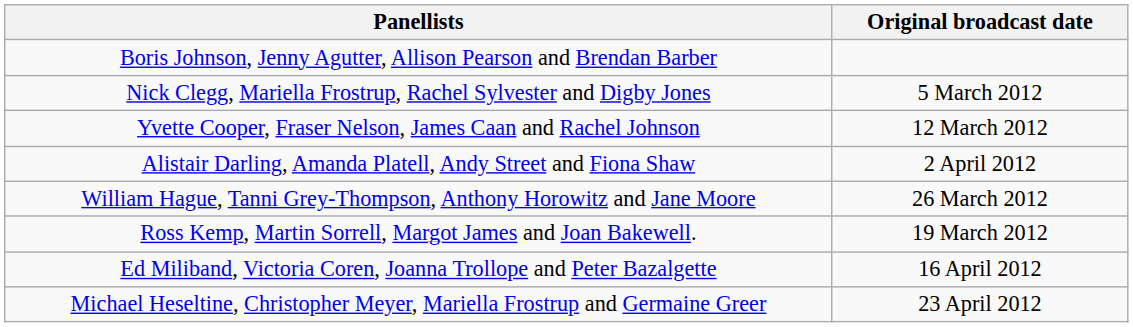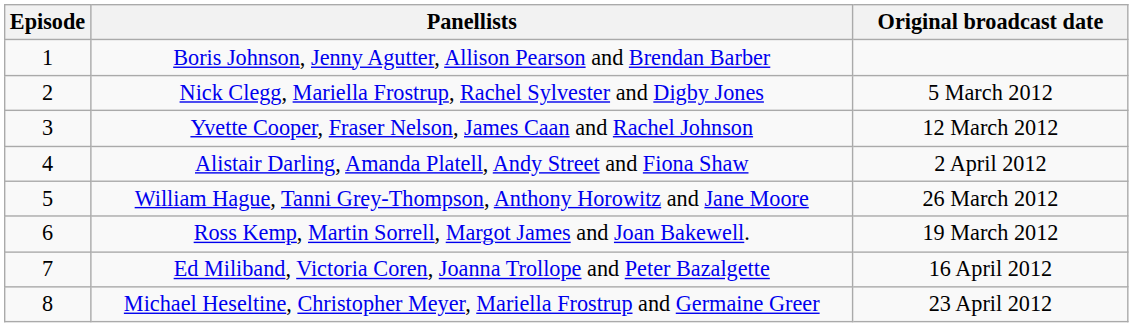 <table class="wikitable" style="text-align:center; width:64%;">
 <tr>
+<th width="5%">Episode</th>
 <th width="70%">Panellists</th>
 <th width="25%">Original broadcast date</th>
 </tr>
 <tr>
+<td>1</td>
 <td><a href='#'>Boris Johnson</a>, <a href='#'>Jenny Agutter</a>, <a href='#'>Allison Pearson</a> and <a href='#'>Brendan Barber</a></td>
 <td></td>
 </tr>
 <tr>
+<td>2</td>
 <td><a href='#'>Nick Clegg</a>, <a href='#'>Mariella Frostrup</a>, <a href='#'>Rachel Sylvester</a> and <a href='#'>Digby Jones</a></td>
 <td>5 March 2012</td>
 </tr>
 <tr>
+<td>3</td>
 <td><a href='#'>Yvette Cooper</a>, <a href='#'>Fraser Nelson</a>, <a href='#'>James Caan</a> and <a href='#'>Rachel Johnson</a></td>
 <td>12 March 2012</td>
 </tr>
 <tr>
+<td>4</td>
 <td><a href='#'>Alistair Darling</a>, <a href='#'>Amanda Platell</a>, <a href='#'>Andy Street</a> and <a href='#'>Fiona Shaw</a></td>
 <td>2 April 2012</td>
 </tr>
 <tr>
+<td>5</td>
 <td><a href='#'>William Hague</a>, <a href='#'>Tanni Grey-Thompson</a>, <a href='#'>Anthony Horowitz</a> and <a href='#'>Jane Moore</a></td>
 <td>26 March 2012</td>
 </tr>
 <tr>
+<td>6</td>
 <td><a href='#'>Ross Kemp</a>, <a href='#'>Martin Sorrell</a>, <a href='#'>Margot James</a> and <a href='#'>Joan Bakewell</a>.</td>
 <td>19 March 2012</td>
 </tr>
 <tr>
+<td>7</td>
 <td><a href='#'>Ed Miliband</a>, <a href='#'>Victoria Coren</a>, <a href='#'>Joanna Trollope</a> and <a href='#'>Peter Bazalgette</a></td>
 <td>16 April 2012</td>
 </tr>
 <tr>
+<td>8</td>
 <td><a href='#'>Michael Heseltine</a>, <a href='#'>Christopher Meyer</a>, <a href='#'>Mariella Frostrup</a> and <a href='#'>Germaine Greer</a></td>
 <td>23 April 2012</td>
 </tr>
 </table>
